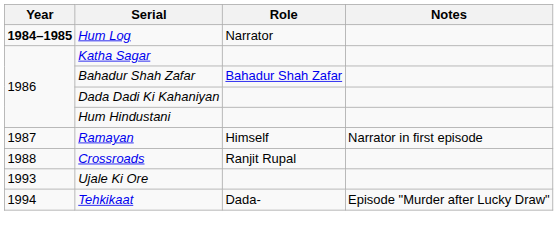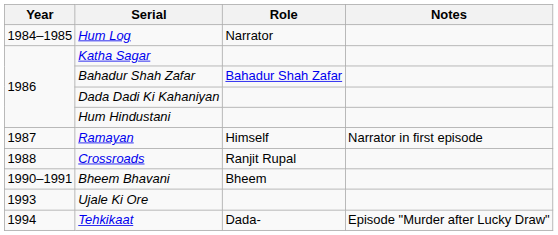 <table class="wikitable sortable">
 <tr>
 <th>Year</th>
 <th>Serial</th>
 <th>Role</th>
 <th>Notes</th>
 </tr>
 <tr>
-<td><strong>1984–1985</strong></td>
+<td>1984–1985</td>
 <td><em><a href='#'>Hum Log</a></em></td>
 <td>Narrator</td>
 <td></td>
 </tr>
 <tr>
 <td Rowspan="4">1986</td>
 <td><em><a href='#'>Katha Sagar</a></em></td>
 <td></td>
 <td></td>
 </tr>
 <tr>
 <td><em>Bahadur Shah Zafar</em></td>
 <td><a href='#'>Bahadur Shah Zafar</a></td>
 <td></td>
 </tr>
 <tr>
 <td><em>Dada Dadi Ki Kahaniyan</em></td>
 <td></td>
 <td></td>
 </tr>
 <tr>
 <td><em>Hum Hindustani</em></td>
 <td></td>
 <td></td>
 </tr>
 <tr>
 <td>1987</td>
 <td><em><a href='#'>Ramayan</a></em></td>
 <td>Himself</td>
 <td>Narrator in first episode</td>
 </tr>
 <tr>
 <td>1988</td>
 <td><em><a href='#'>Crossroads</a></em></td>
 <td>Ranjit Rupal</td>
 <td></td>
 </tr>
 <tr>
+<td>1990–1991</td>
+<td><em>Bheem Bhavani</em></td>
+<td>Bheem</td>
+<td></td>
+</tr>
+<tr>
 <td>1993</td>
 <td><em>Ujale Ki Ore</em></td>
 <td></td>
 <td></td>
 </tr>
 <tr>
 <td>1994</td>
 <td><em><a href='#'>Tehkikaat</a></em></td>
 <td>Dada-</td>
 <td>Episode "Murder after Lucky Draw"</td>
 </tr>
 </table>
